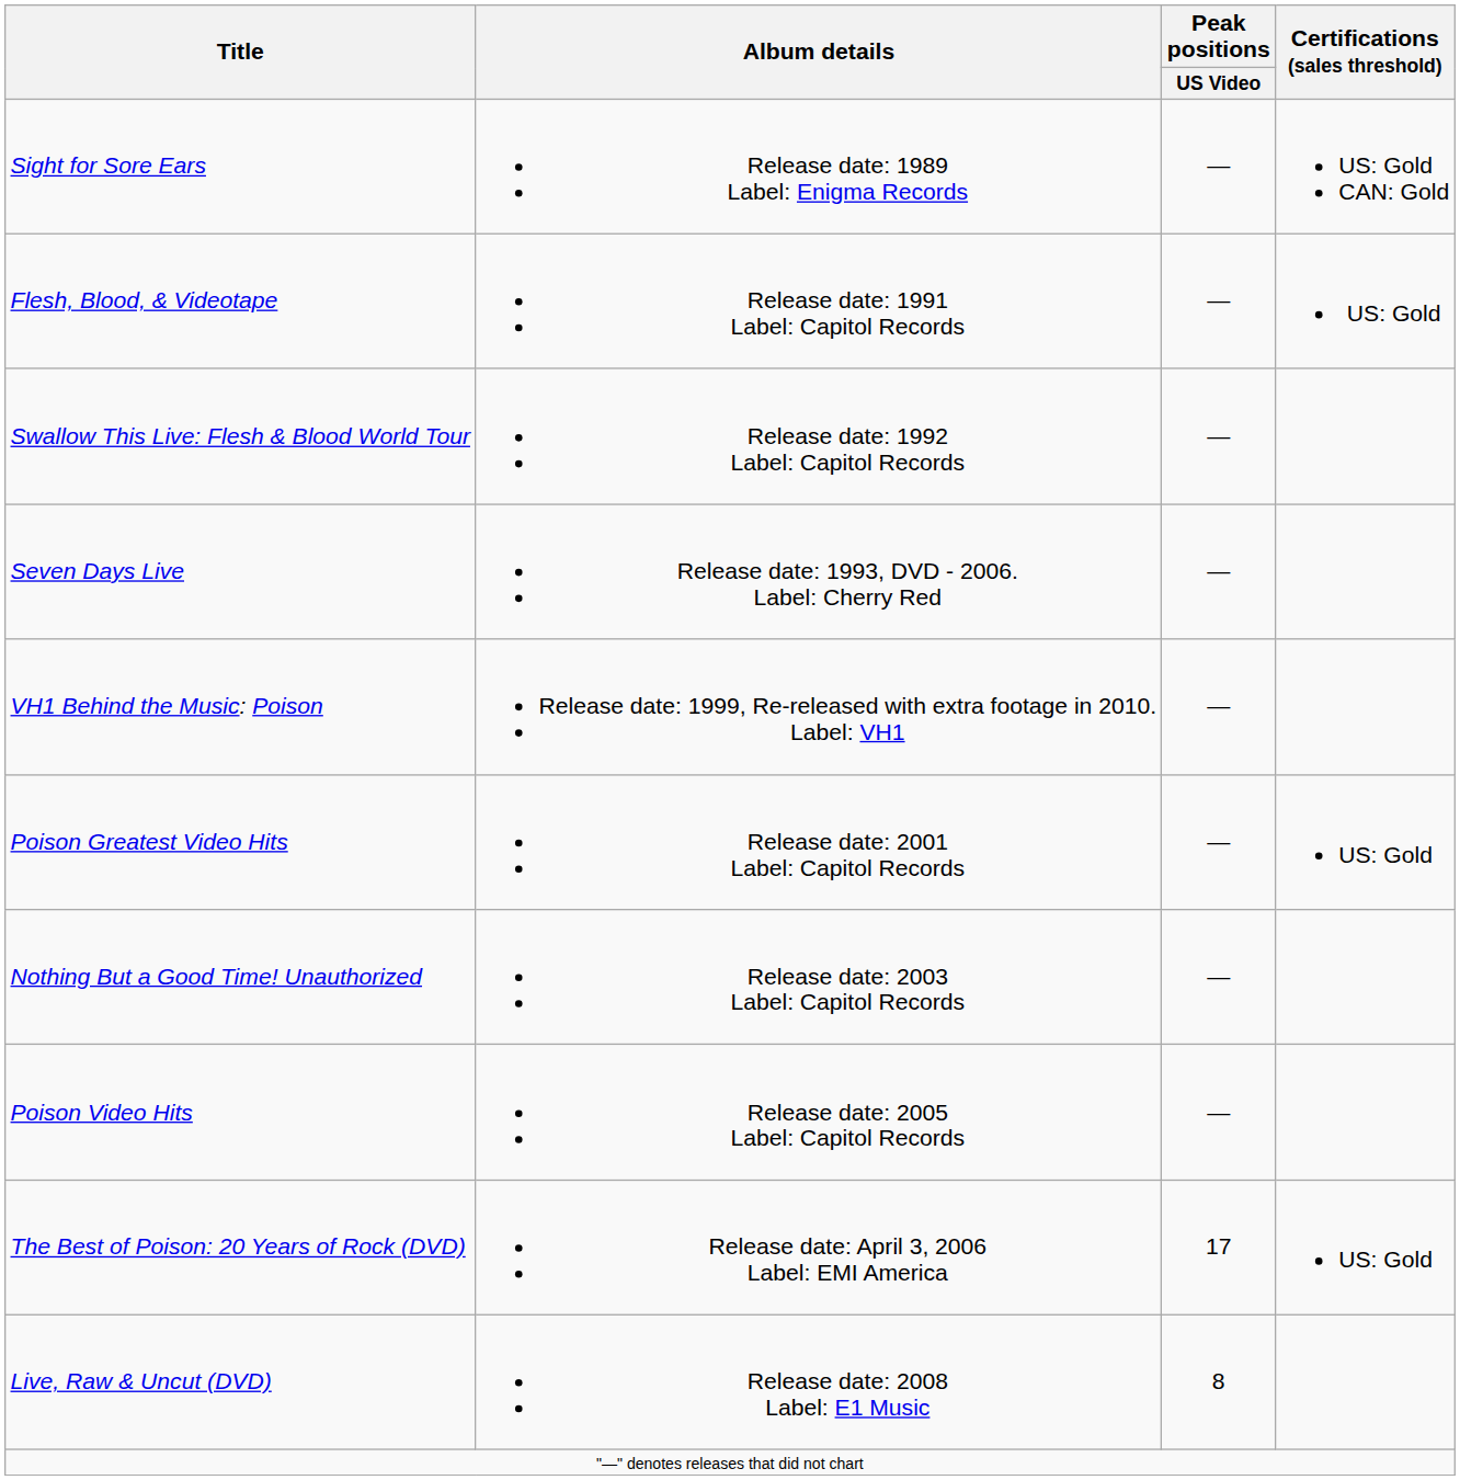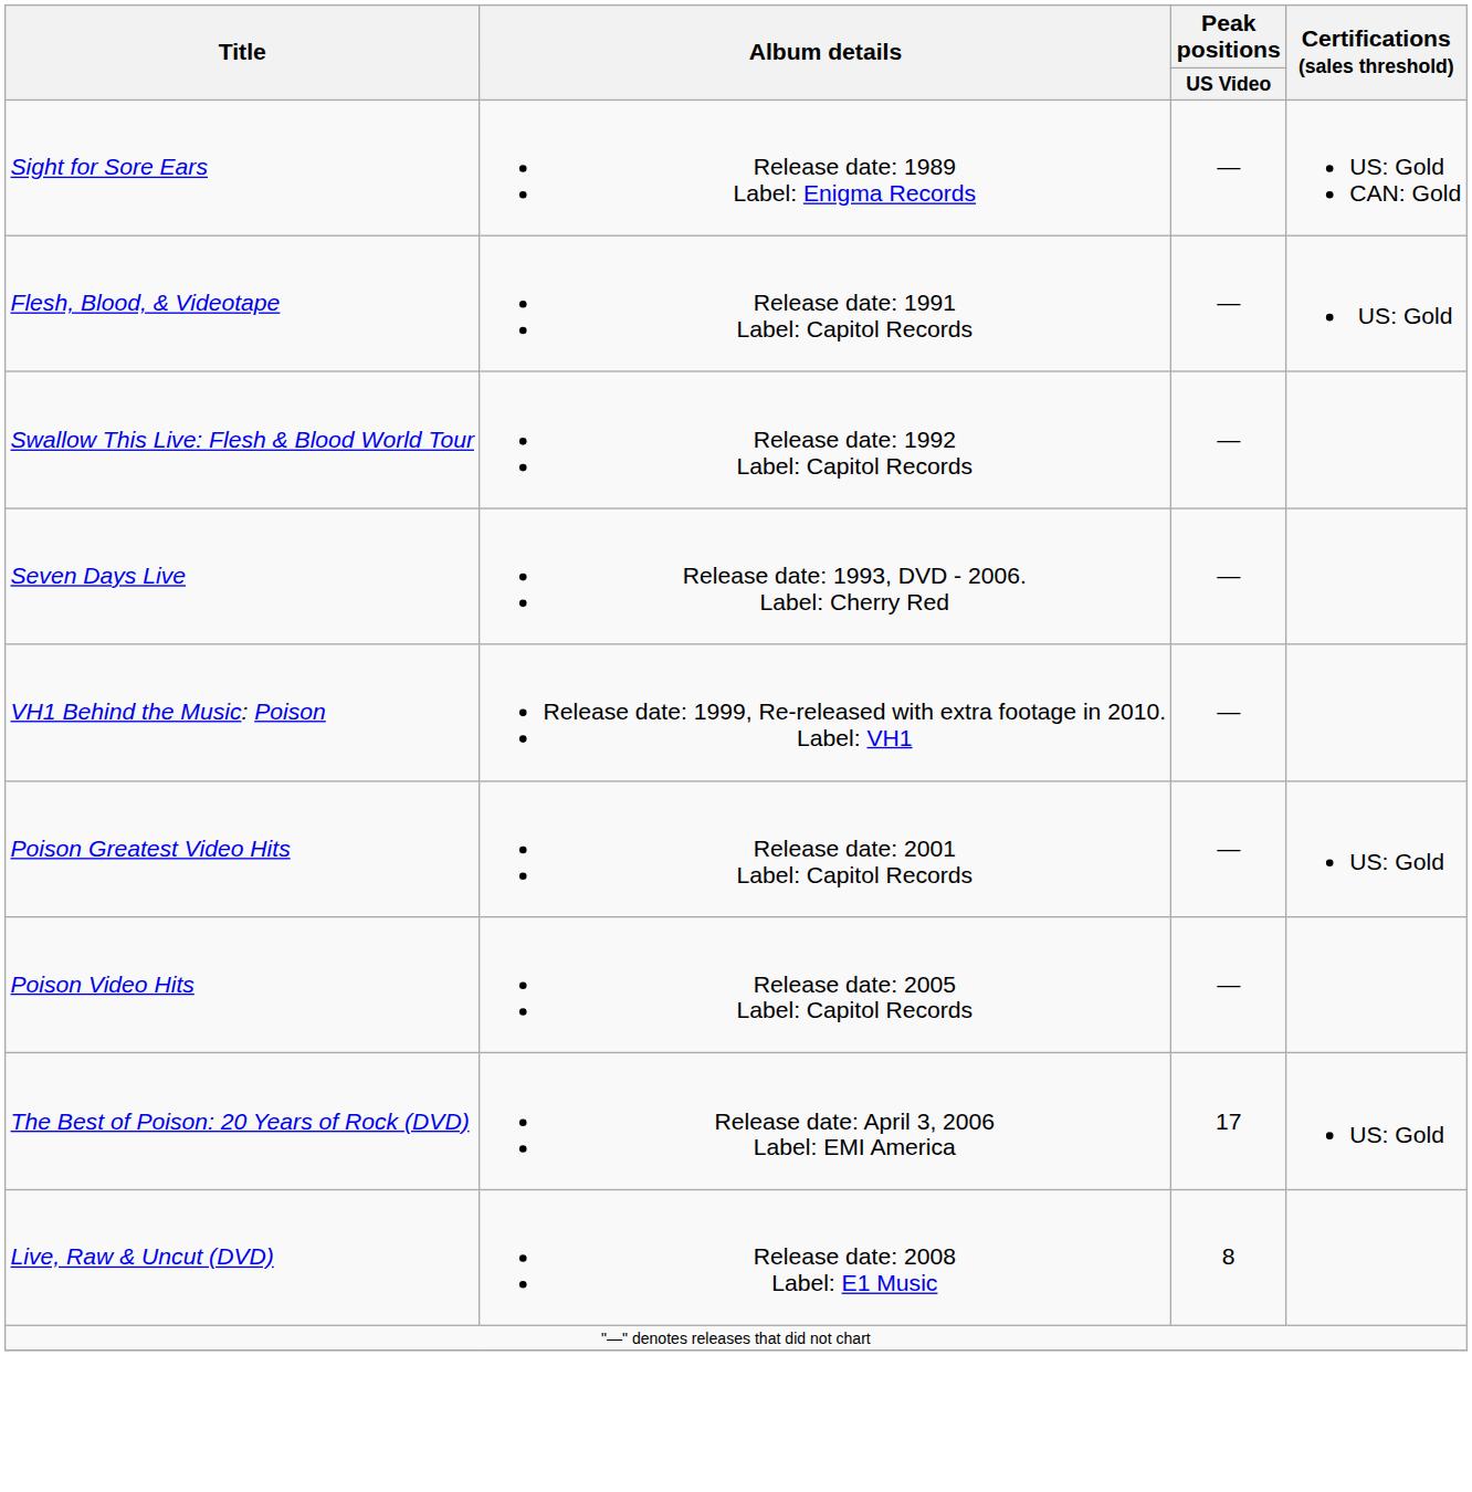 <table class="wikitable" style="text-align:center;">
 <tr>
 <th rowspan="2">Title</th>
 <th rowspan="2">Album details</th>
 <th colspan="1">Peak positions</th>
 <th rowspan="2">Certifications<br><small>(sales threshold)</small></th>
 </tr>
 <tr style="font-size:smaller;">
 <th width="45">US Video</th>
 </tr>
 <tr>
 <td align="left"><em><a href='#'>Sight for Sore Ears</a></em></td>
 <td><br><ul><li>Release date: 1989</li><li>Label: <a href='#'>Enigma Records</a></li></ul></td>
 <td>—</td>
 <td align="left"><br><ul><li>US: Gold</li><li>CAN: Gold</li></ul></td>
 </tr>
 <tr>
 <td align="left"><em><a href='#'>Flesh, Blood, & Videotape</a></em></td>
 <td><br><ul><li>Release date: 1991</li><li>Label: Capitol Records</li></ul></td>
 <td>—</td>
 <td><br><ul><li>US: Gold</li></ul></td>
 </tr>
 <tr>
 <td align="left"><em><a href='#'>Swallow This Live: Flesh & Blood World Tour</a></em></td>
 <td><br><ul><li>Release date: 1992</li><li>Label: Capitol Records</li></ul></td>
 <td>—</td>
 <td></td>
 </tr>
 <tr>
 <td align="left"><em><a href='#'>Seven Days Live</a></em></td>
 <td><br><ul><li>Release date: 1993, DVD - 2006.</li><li>Label: Cherry Red</li></ul></td>
 <td>—</td>
 <td></td>
 </tr>
 <tr>
 <td align="left"><em><a href='#'>VH1 Behind the Music</a>: <a href='#'>Poison</a></em></td>
 <td><br><ul><li>Release date: 1999, Re-released with extra footage in 2010.</li><li>Label: <a href='#'>VH1</a></li></ul></td>
 <td>—</td>
 <td></td>
 </tr>
 <tr>
 <td align="left"><em><a href='#'>Poison Greatest Video Hits</a></em></td>
 <td><br><ul><li>Release date: 2001</li><li>Label: Capitol Records</li></ul></td>
 <td>—</td>
 <td align="left"><br><ul><li>US: Gold</li></ul></td>
 </tr>
 <tr>
-<td align="left"><em><a href='#'>Nothing But a Good Time! Unauthorized</a></em></td>
-<td><br><ul><li>Release date: 2003</li><li>Label: Capitol Records</li></ul></td>
-<td>—</td>
-<td></td>
-</tr>
-<tr>
 <td align="left"><em><a href='#'>Poison Video Hits</a></em></td>
 <td><br><ul><li>Release date: 2005</li><li>Label: Capitol Records</li></ul></td>
 <td>—</td>
 <td></td>
 </tr>
 <tr>
 <td align="left"><em><a href='#'>The Best of Poison: 20 Years of Rock (DVD)</a></em></td>
 <td><br><ul><li>Release date: April 3, 2006</li><li>Label: EMI America</li></ul></td>
 <td>17</td>
 <td align="left"><br><ul><li>US: Gold</li></ul></td>
 </tr>
 <tr>
 <td align="left"><em><a href='#'>Live, Raw & Uncut (DVD)</a></em></td>
 <td><br><ul><li>Release date: 2008</li><li>Label: <a href='#'>E1 Music</a></li></ul></td>
 <td>8</td>
 <td></td>
 </tr>
 <tr>
 <td colspan="4" style="font-size:8pt">"—" denotes releases that did not chart</td>
 </tr>
 <tr>
 </tr>
 </table>
